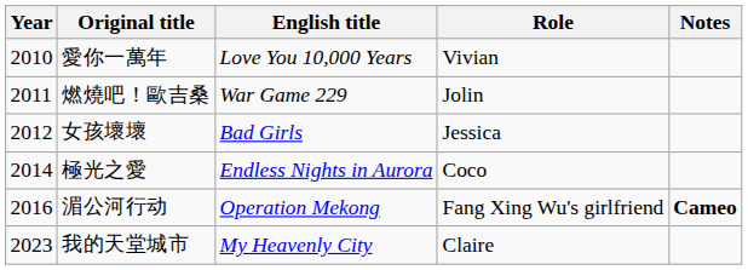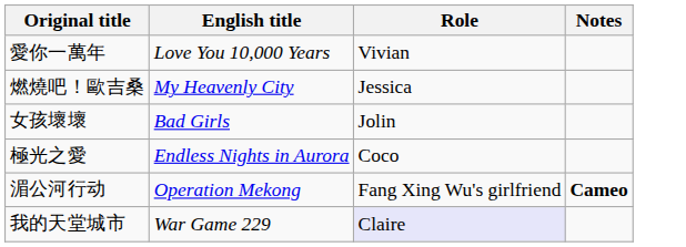 <table class="wikitable sortable">
 <tr>
-<th>Year</th>
 <th>Original title</th>
 <th>English title</th>
 <th>Role</th>
 <th class="unsortable">Notes</th>
 </tr>
 <tr>
-<td>2010</td>
 <td>愛你一萬年</td>
 <td><em>Love You 10,000 Years</em></td>
 <td>Vivian</td>
 <td></td>
 </tr>
 <tr>
-<td>2011</td>
 <td>燃燒吧！歐吉桑</td>
-<td><em>War Game 229</em></td>
+<td><em><a href='#'>My Heavenly City</a></em></td>
+<td>Jessica</td>
+<td></td>
+</tr>
+<tr>
+<td>女孩壞壞</td>
+<td><em><a href='#'>Bad Girls</a></em></td>
 <td>Jolin</td>
 <td></td>
 </tr>
 <tr>
-<td>2012</td>
-<td>女孩壞壞</td>
-<td><em><a href='#'>Bad Girls</a></em></td>
-<td>Jessica</td>
-<td></td>
-</tr>
-<tr>
-<td>2014</td>
 <td>極光之愛</td>
 <td><em><a href='#'>Endless Nights in Aurora</a></em></td>
 <td>Coco</td>
 <td></td>
 </tr>
 <tr>
-<td>2016</td>
 <td>湄公河行动</td>
 <td><em><a href='#'>Operation Mekong</a></em></td>
 <td>Fang Xing Wu's girlfriend</td>
 <td><strong>Cameo</strong></td>
 </tr>
 <tr>
-<td>2023</td>
 <td>我的天堂城市</td>
-<td><em><a href='#'>My Heavenly City</a></em></td>
-<td>Claire</td>
+<td><em>War Game 229</em></td>
+<td style="background: lavender;">Claire</td>
 <td></td>
 </tr>
 </table>
